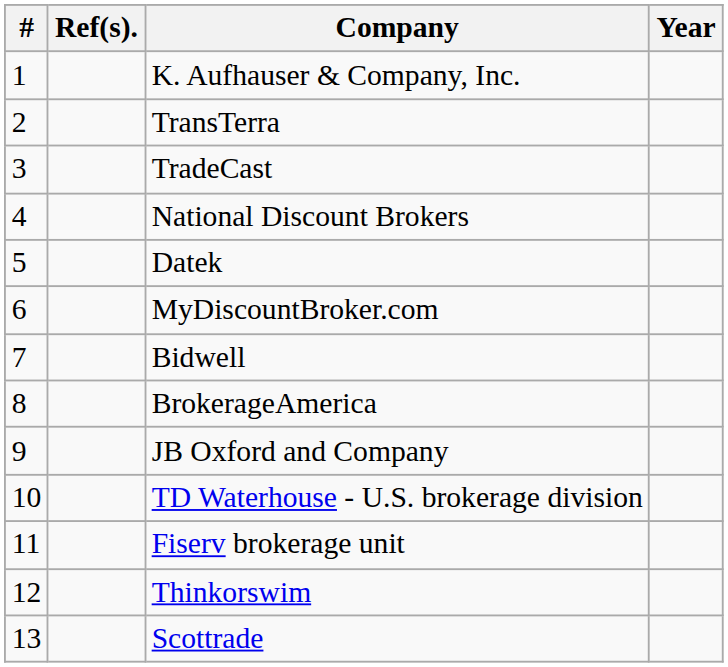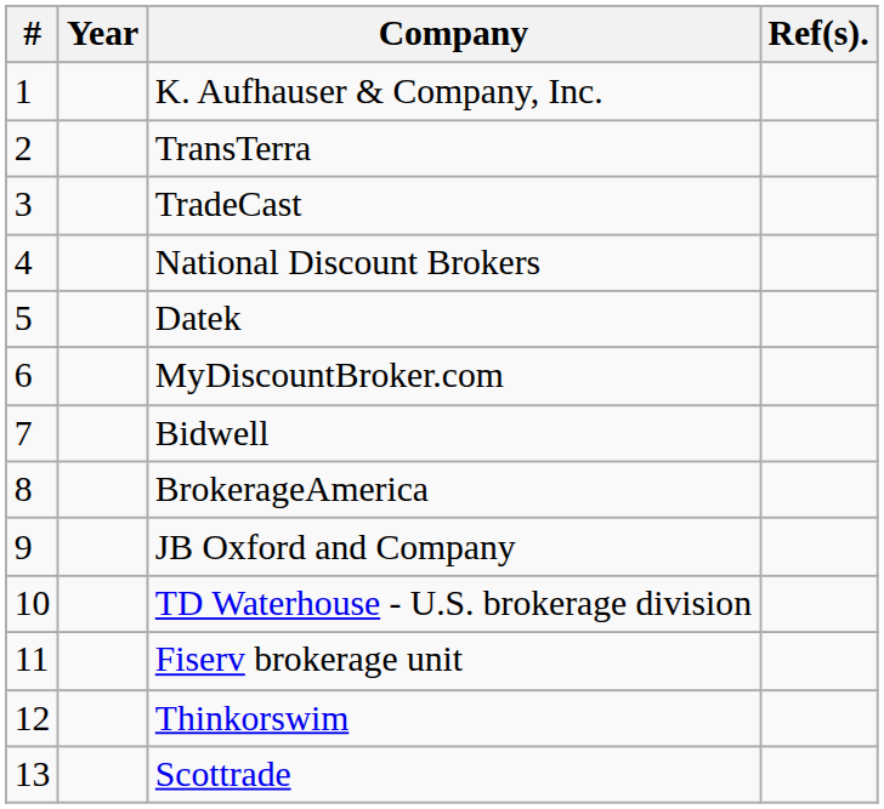 <table class="wikitable sortable">
 <tr>
 <th scope="col">#</th>
+<th scope="col">Year</th>
+<th scope="col">Company</th>
 <th scope="col" class="unsortable">Ref(s).</th>
-<th scope="col">Company</th>
-<th scope="col">Year</th>
 </tr>
 <tr>
 <td>1</td>
 <td></td>
 <td>K. Aufhauser & Company, Inc.</td>
 <td></td>
 </tr>
 <tr>
 <td>2</td>
 <td></td>
 <td>TransTerra</td>
 <td></td>
 </tr>
 <tr>
 <td>3</td>
 <td></td>
 <td>TradeCast</td>
 <td></td>
 </tr>
 <tr>
 <td>4</td>
 <td></td>
 <td>National Discount Brokers</td>
 <td></td>
 </tr>
 <tr>
 <td>5</td>
 <td></td>
 <td>Datek</td>
 <td></td>
 </tr>
 <tr>
 <td>6</td>
 <td></td>
 <td>MyDiscountBroker.com</td>
 <td></td>
 </tr>
 <tr>
 <td>7</td>
 <td></td>
 <td>Bidwell</td>
 <td></td>
 </tr>
 <tr>
 <td>8</td>
 <td></td>
 <td>BrokerageAmerica</td>
 <td></td>
 </tr>
 <tr>
 <td>9</td>
 <td></td>
 <td>JB Oxford and Company</td>
 <td></td>
 </tr>
 <tr>
 <td>10</td>
 <td></td>
 <td><a href='#'>TD Waterhouse</a> - U.S. brokerage division</td>
 <td></td>
 </tr>
 <tr>
 <td>11</td>
 <td></td>
 <td><a href='#'>Fiserv</a> brokerage unit</td>
 <td></td>
 </tr>
 <tr>
 <td>12</td>
 <td></td>
 <td><a href='#'>Thinkorswim</a></td>
 <td></td>
 </tr>
 <tr>
 <td>13</td>
 <td></td>
 <td><a href='#'>Scottrade</a></td>
 <td></td>
 </tr>
 </table>
